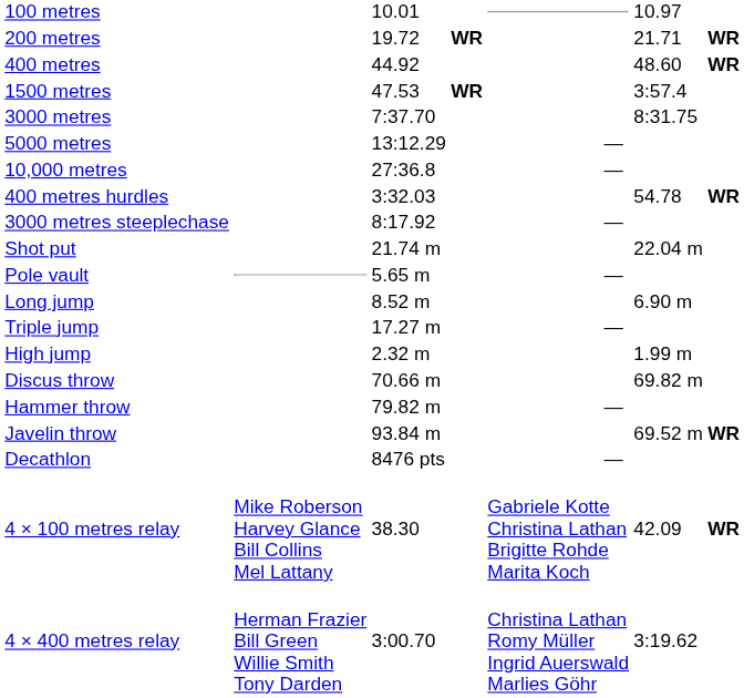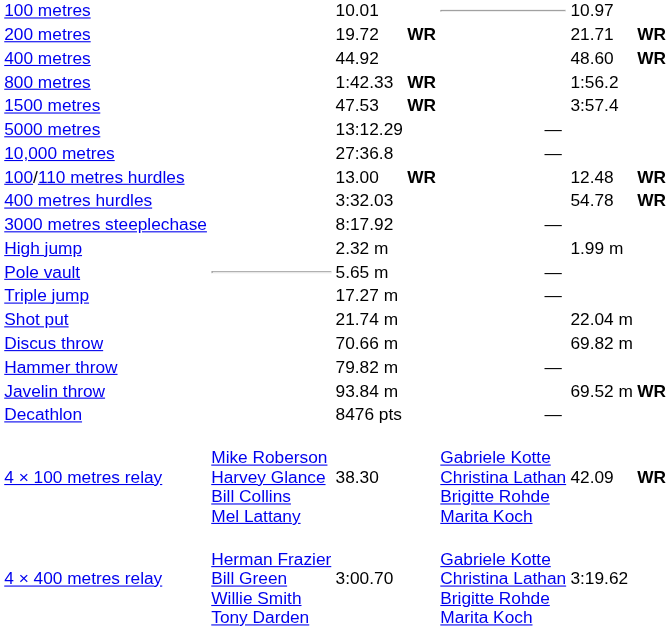 <table>
 <tr>
 <td><a href='#'>100 metres</a></td>
 <td></td>
 <td>10.01</td>
 <td></td>
 <td><hr></td>
 <td>10.97</td>
 <td></td>
 </tr>
 <tr>
 <td><a href='#'>200 metres</a></td>
 <td></td>
 <td>19.72</td>
 <td><strong>WR</strong></td>
 <td></td>
 <td>21.71</td>
 <td><strong>WR</strong></td>
 </tr>
 <tr>
 <td><a href='#'>400 metres</a></td>
 <td></td>
 <td>44.92</td>
 <td></td>
 <td></td>
 <td>48.60</td>
 <td><strong>WR</strong></td>
 </tr>
 <tr>
+<td><a href='#'>800 metres</a></td>
+<td></td>
+<td>1:42.33</td>
+<td><strong>WR</strong></td>
+<td></td>
+<td>1:56.2</td>
+<td></td>
+</tr>
+<tr>
 <td><a href='#'>1500 metres</a></td>
 <td></td>
 <td>47.53</td>
 <td><strong>WR</strong></td>
 <td></td>
 <td>3:57.4</td>
-<td></td>
-</tr>
-<tr>
-<td><a href='#'>3000 metres</a></td>
-<td></td>
-<td>7:37.70</td>
-<td></td>
-<td></td>
-<td>8:31.75</td>
 <td></td>
 </tr>
 <tr>
 <td><a href='#'>5000 metres</a></td>
 <td></td>
 <td>13:12.29</td>
 <td></td>
 <td align=center colspan=3>—</td>
 </tr>
 <tr>
 <td><a href='#'>10,000 metres</a></td>
 <td></td>
 <td>27:36.8</td>
 <td></td>
 <td align=center colspan=3>—</td>
+</tr>
+<tr>
+<td><a href='#'>100</a>/<a href='#'>110 metres hurdles</a></td>
+<td></td>
+<td>13.00</td>
+<td><strong>WR</strong></td>
+<td></td>
+<td>12.48</td>
+<td><strong>WR</strong></td>
 </tr>
 <tr>
 <td><a href='#'>400 metres hurdles</a></td>
 <td></td>
 <td>3:32.03</td>
 <td></td>
 <td></td>
 <td>54.78</td>
 <td><strong>WR</strong></td>
 </tr>
 <tr>
 <td><a href='#'>3000 metres steeplechase</a></td>
 <td></td>
 <td>8:17.92</td>
 <td></td>
 <td align=center colspan=3>—</td>
 </tr>
 <tr>
-<td><a href='#'>Shot put</a></td>
+<td><a href='#'>High jump</a></td>
 <td></td>
-<td>21.74 m</td>
+<td>2.32 m</td>
 <td></td>
 <td></td>
-<td>22.04 m</td>
+<td>1.99 m</td>
 <td></td>
 </tr>
 <tr>
 <td><a href='#'>Pole vault</a></td>
 <td><hr></td>
 <td>5.65 m</td>
 <td></td>
 <td align=center colspan=3>—</td>
 </tr>
 <tr>
-<td><a href='#'>Long jump</a></td>
-<td></td>
-<td>8.52 m</td>
-<td></td>
-<td></td>
-<td>6.90 m</td>
-<td></td>
-</tr>
-<tr>
 <td><a href='#'>Triple jump</a></td>
 <td></td>
 <td>17.27 m</td>
 <td></td>
 <td align=center colspan=3>—</td>
 </tr>
 <tr>
-<td><a href='#'>High jump</a></td>
+<td><a href='#'>Shot put</a></td>
 <td></td>
-<td>2.32 m</td>
+<td>21.74 m</td>
 <td></td>
 <td></td>
-<td>1.99 m</td>
+<td>22.04 m</td>
 <td></td>
 </tr>
 <tr>
 <td><a href='#'>Discus throw</a></td>
 <td></td>
 <td>70.66 m</td>
 <td></td>
 <td></td>
 <td>69.82 m</td>
 <td></td>
 </tr>
 <tr>
 <td><a href='#'>Hammer throw</a></td>
 <td></td>
 <td>79.82 m</td>
 <td></td>
 <td align=center colspan=3>—</td>
 </tr>
 <tr>
 <td><a href='#'>Javelin throw</a></td>
 <td></td>
 <td>93.84 m</td>
 <td></td>
 <td></td>
 <td>69.52 m</td>
 <td><strong>WR</strong></td>
 </tr>
 <tr>
 <td><a href='#'>Decathlon</a></td>
 <td></td>
 <td>8476 pts</td>
 <td></td>
 <td align=center colspan=3>—</td>
 </tr>
 <tr>
 <td><a href='#'>4 × 100 metres relay</a></td>
 <td><br><a href='#'>Mike Roberson</a><br><a href='#'>Harvey Glance</a><br><a href='#'>Bill Collins</a><br><a href='#'>Mel Lattany</a></td>
 <td>38.30</td>
 <td></td>
 <td><br><a href='#'>Gabriele Kotte</a><br><a href='#'>Christina Lathan</a><br><a href='#'>Brigitte Rohde</a><br><a href='#'>Marita Koch</a></td>
 <td>42.09</td>
 <td><strong>WR</strong></td>
 </tr>
 <tr>
 <td><a href='#'>4 × 400 metres relay</a></td>
 <td><br><a href='#'>Herman Frazier</a><br><a href='#'>Bill Green</a><br><a href='#'>Willie Smith</a><br><a href='#'>Tony Darden</a></td>
 <td>3:00.70</td>
 <td></td>
-<td><br><a href='#'>Christina Lathan</a><br><a href='#'>Romy Müller</a><br><a href='#'>Ingrid Auerswald</a><br><a href='#'>Marlies Göhr</a></td>
+<td><br><a href='#'>Gabriele Kotte</a><br><a href='#'>Christina Lathan</a><br><a href='#'>Brigitte Rohde</a><br><a href='#'>Marita Koch</a></td>
 <td>3:19.62</td>
 <td></td>
 </tr>
 </table>
